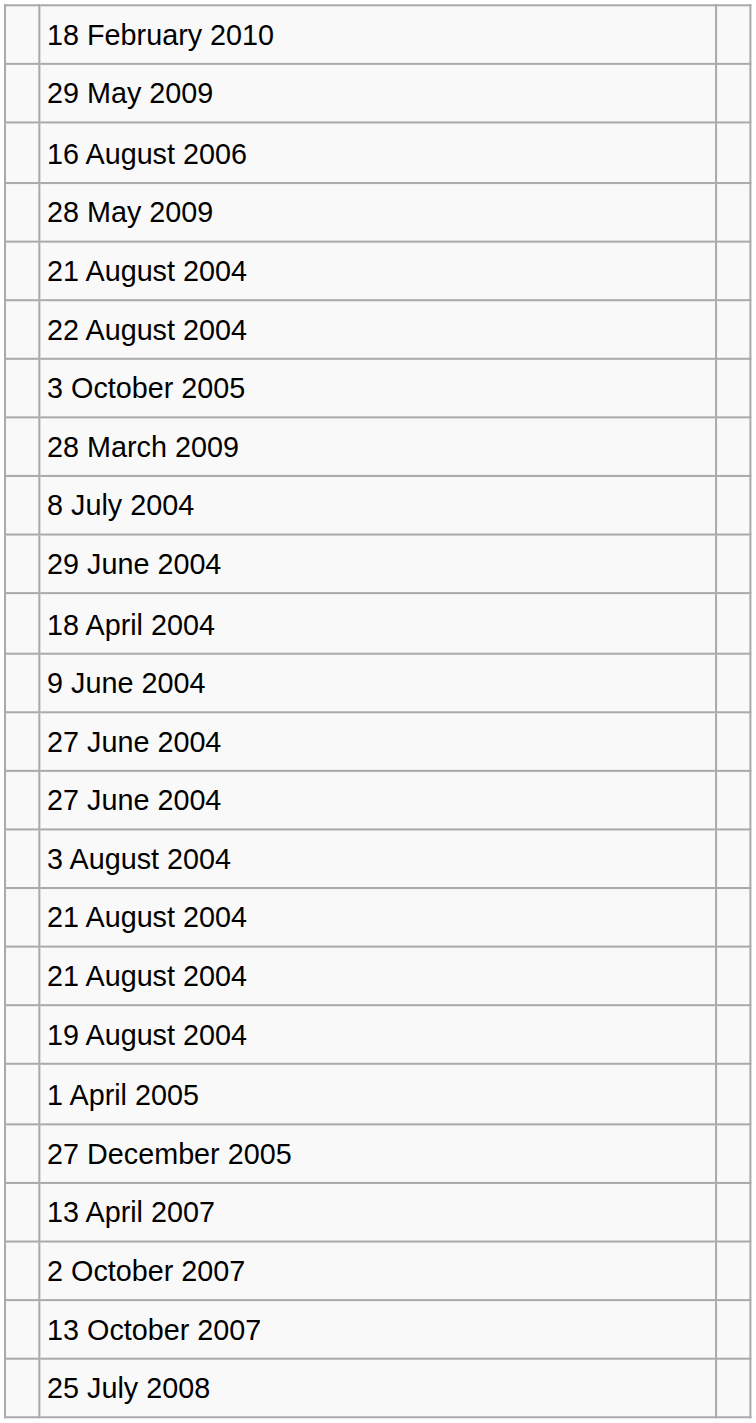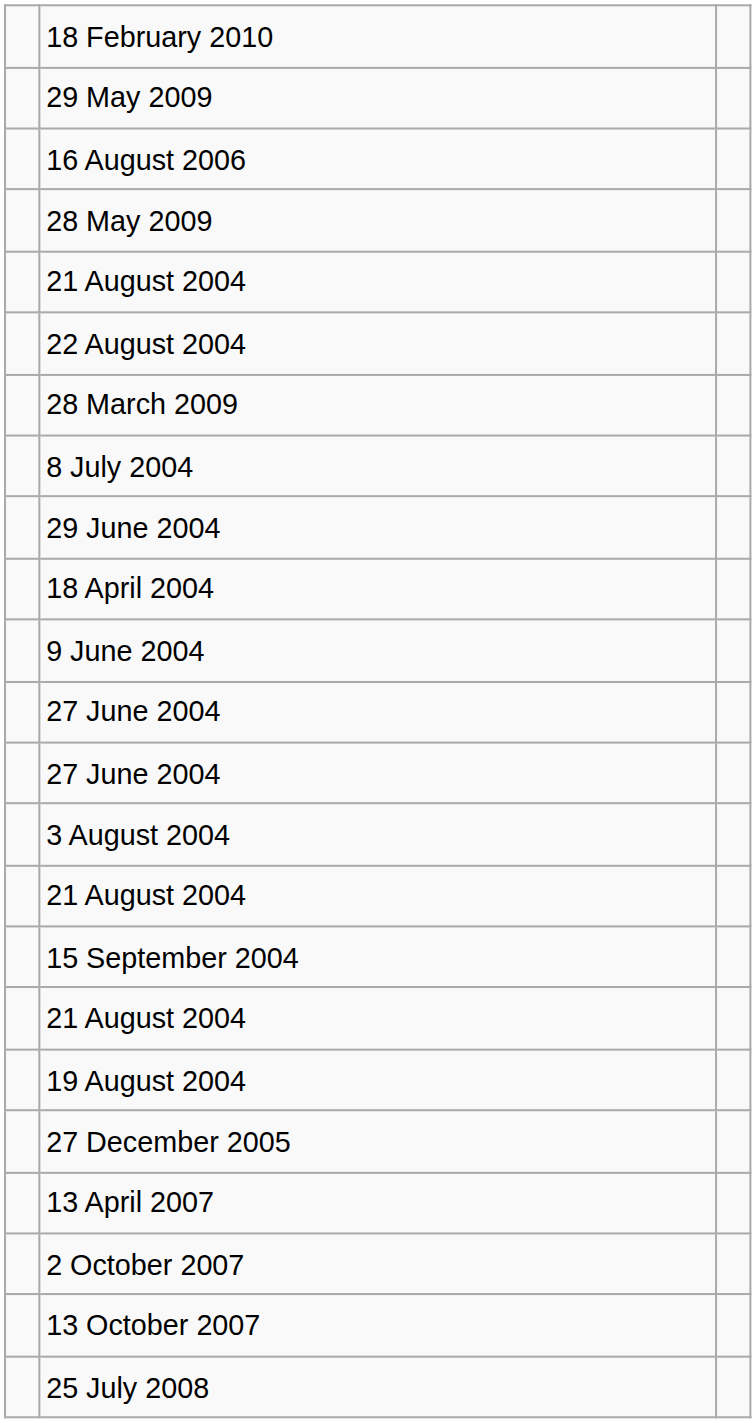 <table class="wikitable" style="font-size: 89%; float: left; width: 26em; margin-right: 1em; height: 700px">
 <tr>
 <td></td>
 <td>18 February 2010</td>
 <td></td>
 </tr>
 <tr>
 <td></td>
 <td>29 May 2009</td>
 <td></td>
 </tr>
 <tr>
 <td></td>
 <td>16 August 2006</td>
 <td></td>
 </tr>
 <tr>
 <td></td>
 <td>28 May 2009</td>
 <td></td>
 </tr>
 <tr>
 <td></td>
 <td>21 August 2004</td>
 <td></td>
 </tr>
 <tr>
 <td></td>
 <td>22 August 2004</td>
-<td></td>
-</tr>
-<tr>
-<td></td>
-<td>3 October 2005</td>
 <td></td>
 </tr>
 <tr>
 <td></td>
 <td>28 March 2009</td>
 <td></td>
 </tr>
 <tr>
 <td></td>
 <td>8 July 2004</td>
 <td></td>
 </tr>
 <tr>
 <td></td>
 <td>29 June 2004</td>
 <td></td>
 </tr>
 <tr>
 <td></td>
 <td>18 April 2004</td>
 <td></td>
 </tr>
 <tr>
 <td></td>
 <td>9 June 2004</td>
 <td></td>
 </tr>
 <tr>
 <td></td>
 <td>27 June 2004</td>
 <td></td>
 </tr>
 <tr>
 <td></td>
 <td>27 June 2004</td>
 <td></td>
 </tr>
 <tr>
 <td></td>
 <td>3 August 2004</td>
 <td></td>
 </tr>
 <tr>
 <td></td>
 <td>21 August 2004</td>
 <td></td>
 </tr>
 <tr>
 <td></td>
+<td>15 September 2004</td>
+<td></td>
+</tr>
+<tr>
+<td></td>
 <td>21 August 2004</td>
 <td></td>
 </tr>
 <tr>
 <td></td>
 <td>19 August 2004</td>
-<td></td>
-</tr>
-<tr>
-<td></td>
-<td>1 April 2005</td>
 <td></td>
 </tr>
 <tr>
 <td></td>
 <td>27 December 2005</td>
 <td></td>
 </tr>
 <tr>
 <td></td>
 <td>13 April 2007</td>
 <td></td>
 </tr>
 <tr>
 <td></td>
 <td>2 October 2007</td>
 <td></td>
 </tr>
 <tr>
 <td></td>
 <td>13 October 2007</td>
 <td></td>
 </tr>
 <tr>
 <td></td>
 <td>25 July 2008</td>
 <td></td>
 </tr>
 </table>
